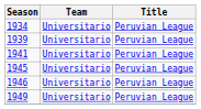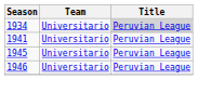 <table class="wikitable">
 <tr>
 <th>Season</th>
 <th>Team</th>
 <th>Title</th>
 </tr>
 <tr>
 <td><a href='#'>1934</a></td>
 <td><a href='#'>Universitario</a></td>
-<td><a href='#'>Peruvian League</a></td>
-</tr>
-<tr>
-<td><a href='#'>1939</a></td>
-<td><a href='#'>Universitario</a></td>
-<td><a href='#'>Peruvian League</a></td>
+<td style="background: lightgrey;"><a href='#'>Peruvian League</a></td>
 </tr>
 <tr>
 <td><a href='#'>1941</a></td>
 <td><a href='#'>Universitario</a></td>
 <td><a href='#'>Peruvian League</a></td>
 </tr>
 <tr>
 <td><a href='#'>1945</a></td>
 <td><a href='#'>Universitario</a></td>
 <td><a href='#'>Peruvian League</a></td>
 </tr>
 <tr>
 <td><a href='#'>1946</a></td>
 <td><a href='#'>Universitario</a></td>
 <td><a href='#'>Peruvian League</a></td>
 </tr>
 <tr>
-<td><a href='#'>1949</a></td>
-<td><a href='#'>Universitario</a></td>
-<td><a href='#'>Peruvian League</a></td>
-</tr>
-<tr>
 </tr>
 </table>
